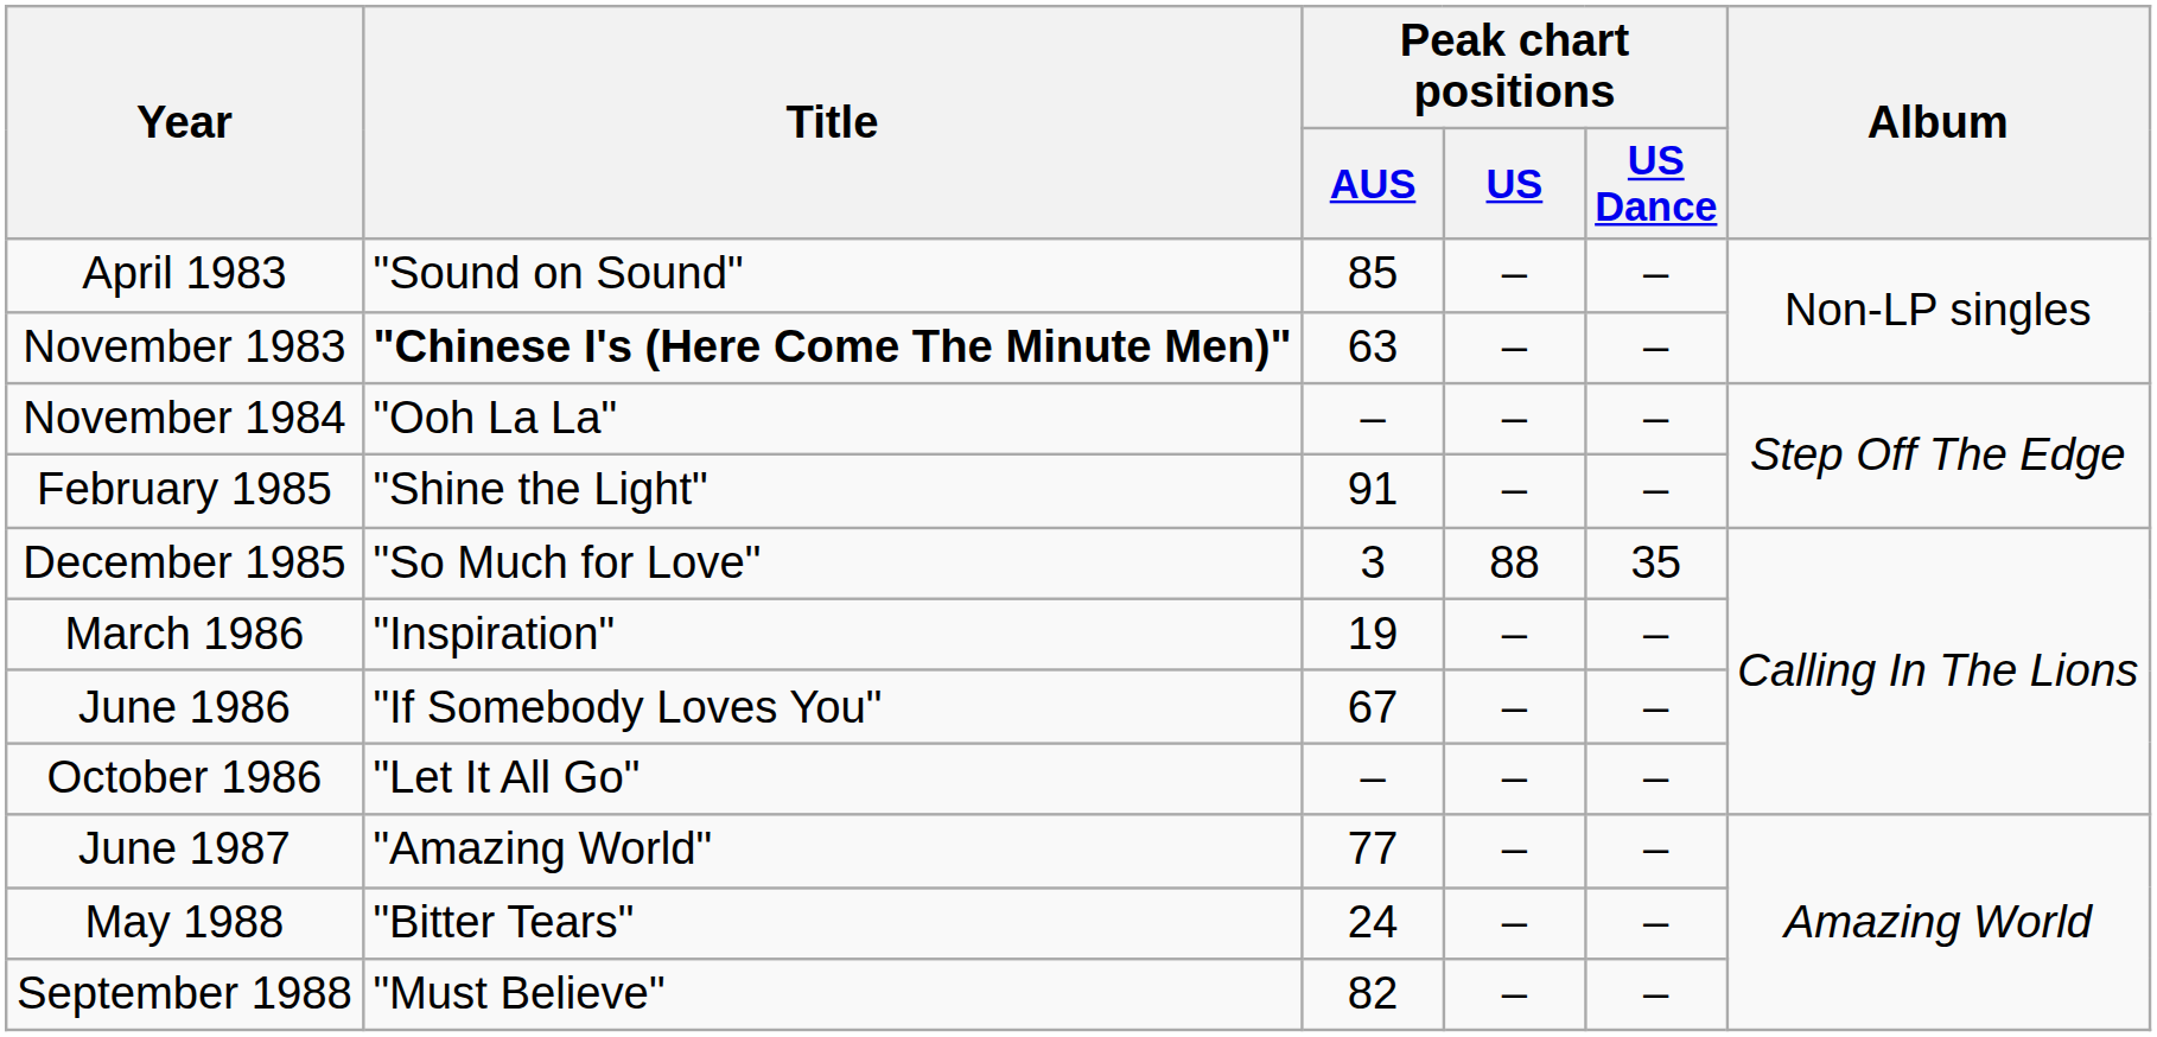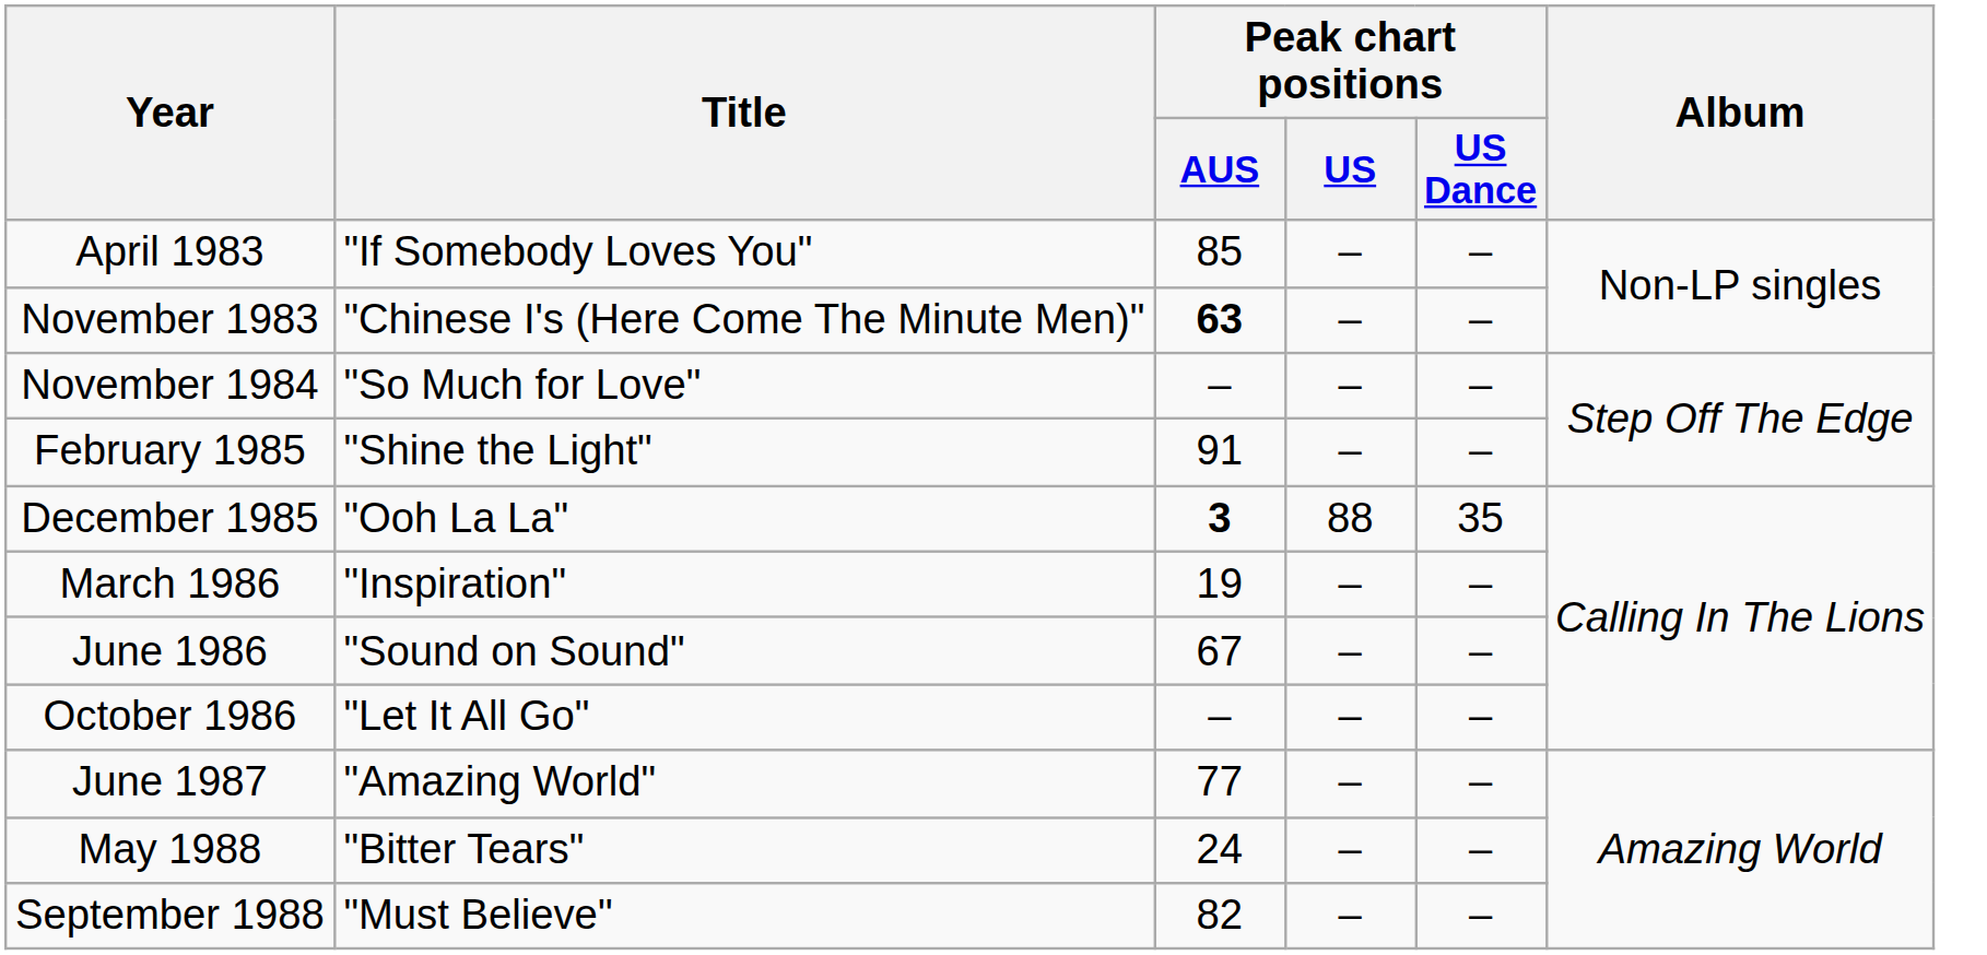 <table class="wikitable">
 <tr>
 <th scope="col" rowspan="2">Year</th>
 <th scope="col" rowspan="2">Title</th>
 <th scope="col" colspan="3">Peak chart positions</th>
 <th scope="col" rowspan="2">Album</th>
 </tr>
 <tr>
 <th scope="col" style="width:3em; font-size:90%"><a href='#'>AUS</a><br></th>
 <th scope="col" style="width:3em; font-size:90%"><a href='#'>US</a><br></th>
 <th scope="col" style="width:3em; font-size:90%"><a href='#'>US<br>Dance</a><br></th>
 </tr>
 <tr>
 <td style="text-align: center;">April 1983</td>
-<td>"Sound on Sound"</td>
+<td>"If Somebody Loves You"</td>
 <td style="text-align: center;">85</td>
 <td style="text-align: center;">–</td>
 <td style="text-align: center;">–</td>
 <td rowspan="2" style="text-align: center;">Non-LP singles</td>
 </tr>
 <tr>
 <td style="text-align: center;">November 1983</td>
-<td><strong>"Chinese I's (Here Come The Minute Men)"</strong></td>
-<td style="text-align: center;">63</td>
+<td>"Chinese I's (Here Come The Minute Men)"</td>
+<td style="text-align: center;"><strong>63</strong></td>
 <td style="text-align: center;">–</td>
 <td style="text-align: center;">–</td>
 </tr>
 <tr>
 <td style="text-align: center;">November 1984</td>
-<td>"Ooh La La"</td>
+<td>"So Much for Love"</td>
 <td style="text-align: center;">–</td>
 <td style="text-align: center;">–</td>
 <td style="text-align: center;">–</td>
 <td rowspan="2" style="text-align: center;"><em>Step Off The Edge</em></td>
 </tr>
 <tr>
 <td style="text-align: center;">February 1985</td>
 <td>"Shine the Light"</td>
 <td style="text-align: center;">91</td>
 <td style="text-align: center;">–</td>
 <td style="text-align: center;">–</td>
 </tr>
 <tr>
 <td style="text-align: center;">December 1985</td>
-<td>"So Much for Love"</td>
-<td style="text-align: center;">3</td>
+<td>"Ooh La La"</td>
+<td style="text-align: center;"><strong>3</strong></td>
 <td style="text-align: center;">88</td>
 <td style="text-align: center;">35</td>
 <td rowspan="4" style="text-align: center;"><em>Calling In The Lions</em></td>
 </tr>
 <tr>
 <td style="text-align: center;">March 1986</td>
 <td>"Inspiration"</td>
 <td style="text-align: center;">19</td>
 <td style="text-align: center;">–</td>
 <td style="text-align: center;">–</td>
 </tr>
 <tr>
 <td style="text-align: center;">June 1986</td>
-<td>"If Somebody Loves You"</td>
+<td>"Sound on Sound"</td>
 <td style="text-align: center;">67</td>
 <td style="text-align: center;">–</td>
 <td style="text-align: center;">–</td>
 </tr>
 <tr>
 <td style="text-align: center;">October 1986</td>
 <td>"Let It All Go"</td>
 <td style="text-align: center;">–</td>
 <td style="text-align: center;">–</td>
 <td style="text-align: center;">–</td>
 </tr>
 <tr>
 <td style="text-align: center;">June 1987</td>
 <td>"Amazing World"</td>
 <td style="text-align: center;">77</td>
 <td style="text-align: center;">–</td>
 <td style="text-align: center;">–</td>
 <td rowspan="3" style="text-align: center;"><em>Amazing World</em></td>
 </tr>
 <tr>
 <td style="text-align: center;">May 1988</td>
 <td>"Bitter Tears"</td>
 <td style="text-align: center;">24</td>
 <td style="text-align: center;">–</td>
 <td style="text-align: center;">–</td>
 </tr>
 <tr>
 <td style="text-align: center;">September 1988</td>
 <td>"Must Believe"</td>
 <td style="text-align: center;">82</td>
 <td style="text-align: center;">–</td>
 <td style="text-align: center;">–</td>
 </tr>
 </table>
